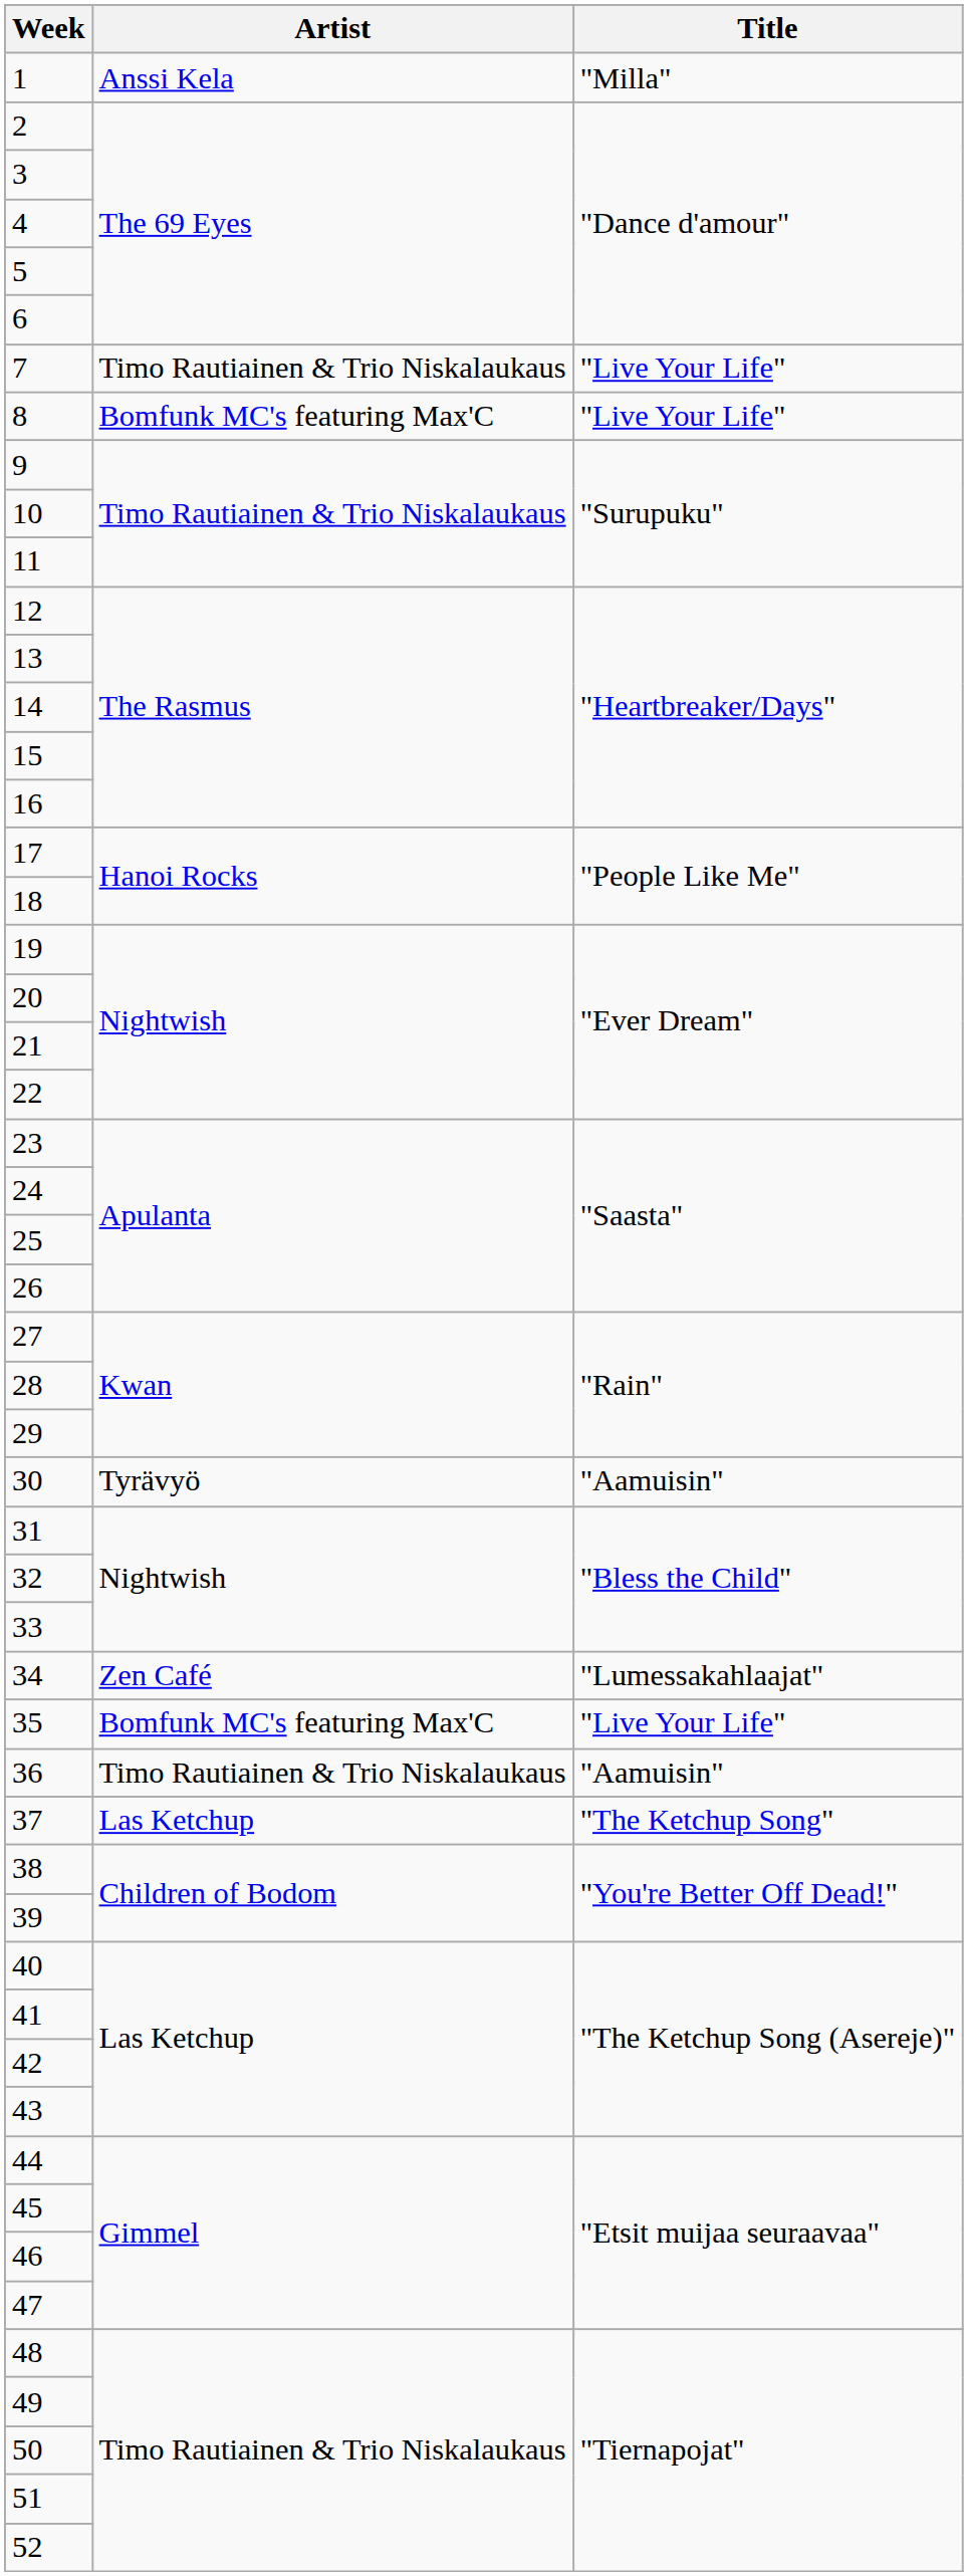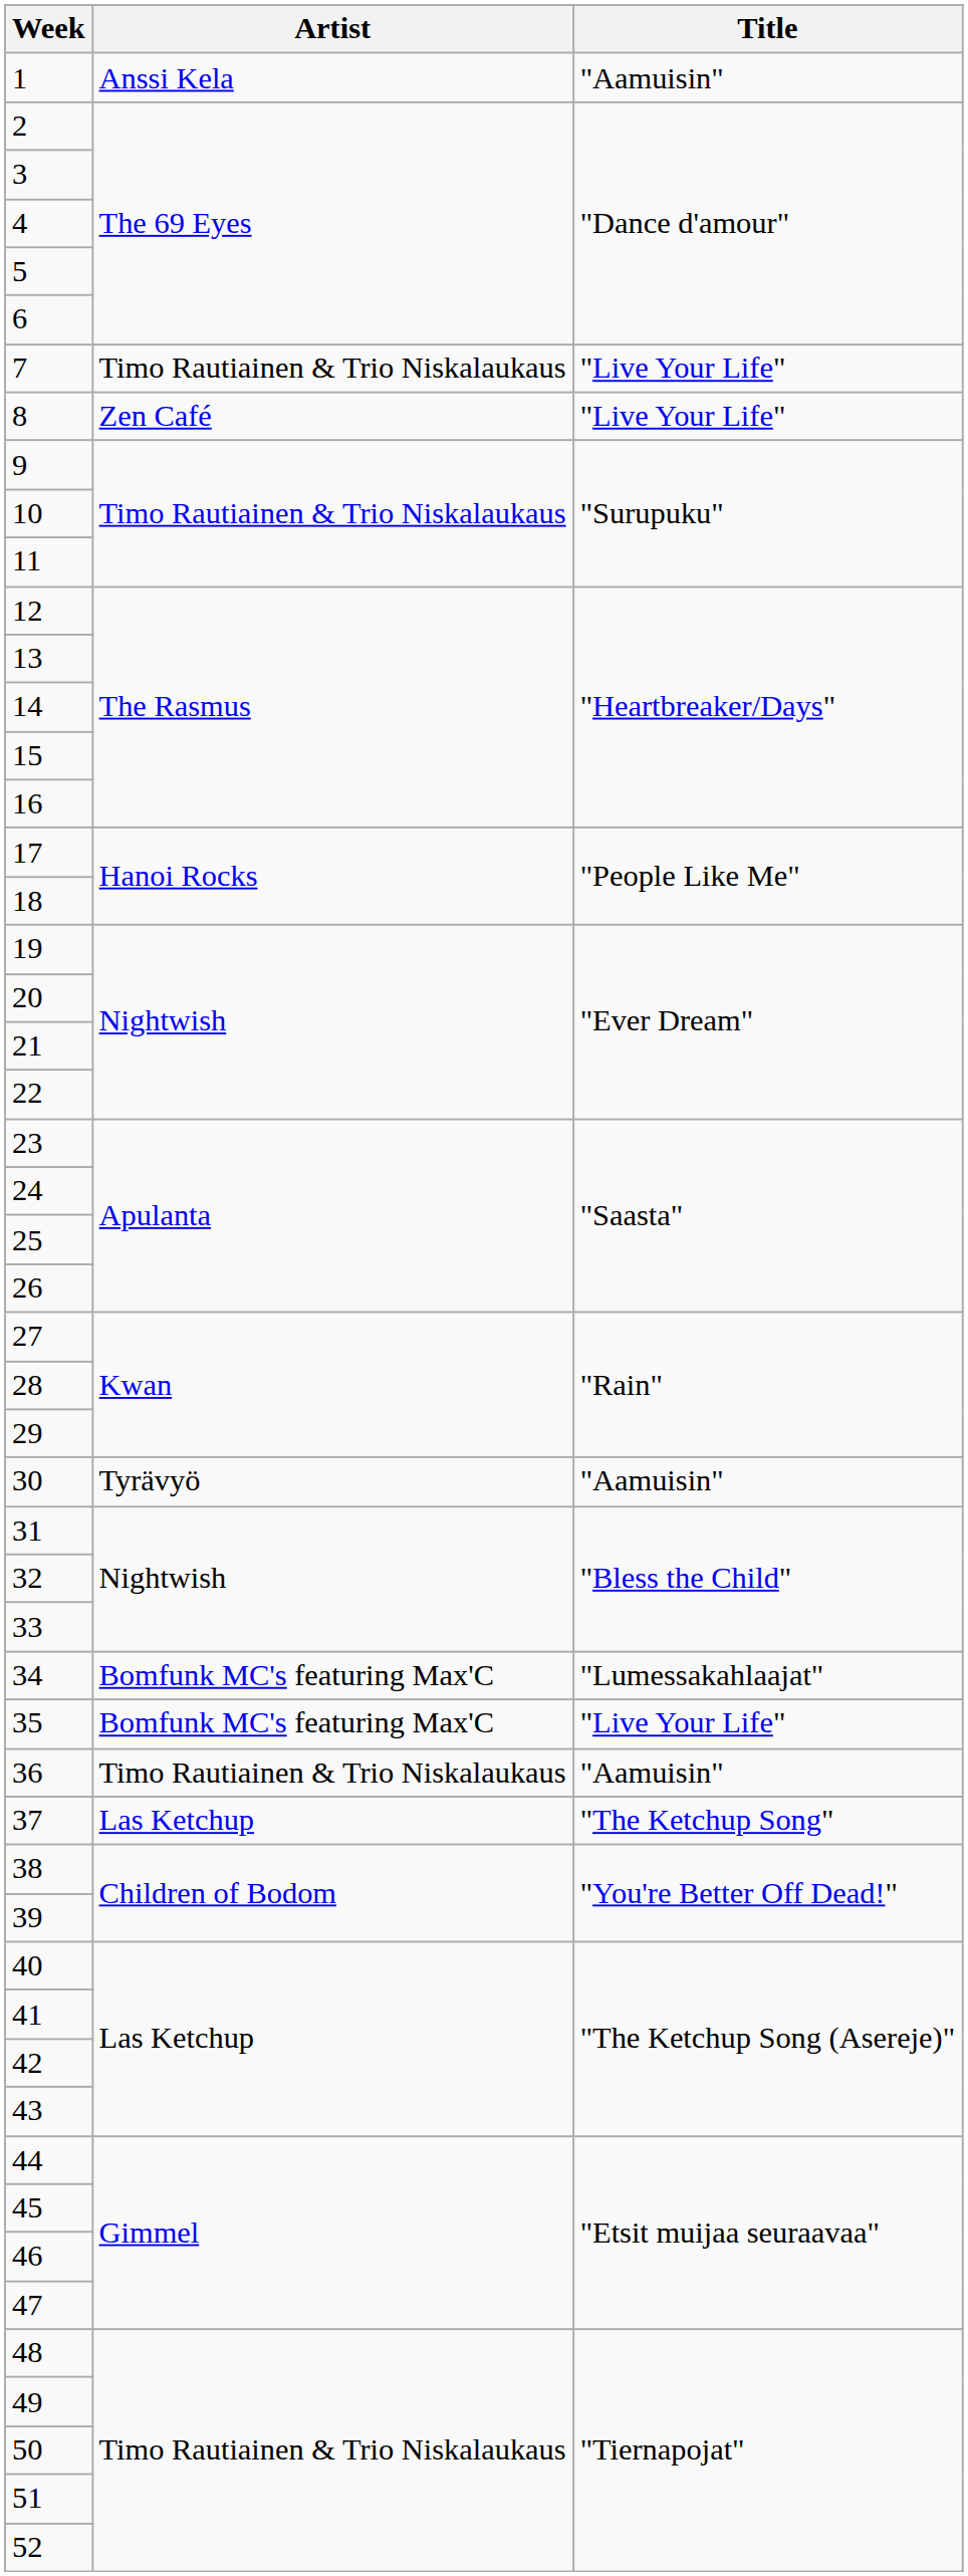 <table class="wikitable" style="margin: 0 0 0 0;">
 <tr>
 <th>Week</th>
 <th>Artist</th>
 <th>Title</th>
 </tr>
 <tr>
 <td>1</td>
 <td><a href='#'>Anssi Kela</a></td>
-<td>"Milla"</td>
+<td>"Aamuisin"</td>
 </tr>
 <tr>
 <td>2</td>
 <td rowspan=5><a href='#'>The 69 Eyes</a></td>
 <td rowspan=5>"Dance d'amour"</td>
 </tr>
 <tr>
 <td>3</td>
 </tr>
 <tr>
 <td>4</td>
 </tr>
 <tr>
 <td>5</td>
 </tr>
 <tr>
 <td>6</td>
 </tr>
 <tr>
 <td>7</td>
 <td>Timo Rautiainen & Trio Niskalaukaus</td>
 <td>"<a href='#'>Live Your Life</a>"</td>
 </tr>
 <tr>
 <td>8</td>
-<td><a href='#'>Bomfunk MC's</a> featuring Max'C</td>
+<td><a href='#'>Zen Café</a></td>
 <td>"<a href='#'>Live Your Life</a>"</td>
 </tr>
 <tr>
 <td>9</td>
 <td rowspan=3><a href='#'>Timo Rautiainen & Trio Niskalaukaus</a></td>
 <td rowspan=3>"Surupuku"</td>
 </tr>
 <tr>
 <td>10</td>
 </tr>
 <tr>
 <td>11</td>
 </tr>
 <tr>
 <td>12</td>
 <td rowspan=5><a href='#'>The Rasmus</a></td>
 <td rowspan=5>"<a href='#'>Heartbreaker/Days</a>"</td>
 </tr>
 <tr>
 <td>13</td>
 </tr>
 <tr>
 <td>14</td>
 </tr>
 <tr>
 <td>15</td>
 </tr>
 <tr>
 <td>16</td>
 </tr>
 <tr>
 <td>17</td>
 <td rowspan=2><a href='#'>Hanoi Rocks</a></td>
 <td rowspan=2>"People Like Me"</td>
 </tr>
 <tr>
 <td>18</td>
 </tr>
 <tr>
 <td>19</td>
 <td rowspan=4><a href='#'>Nightwish</a></td>
 <td rowspan=4>"Ever Dream"</td>
 </tr>
 <tr>
 <td>20</td>
 </tr>
 <tr>
 <td>21</td>
 </tr>
 <tr>
 <td>22</td>
 </tr>
 <tr>
 <td>23</td>
 <td rowspan=4><a href='#'>Apulanta</a></td>
 <td rowspan=4>"Saasta"</td>
 </tr>
 <tr>
 <td>24</td>
 </tr>
 <tr>
 <td>25</td>
 </tr>
 <tr>
 <td>26</td>
 </tr>
 <tr>
 <td>27</td>
 <td rowspan=3><a href='#'>Kwan</a></td>
 <td rowspan=3>"Rain"</td>
 </tr>
 <tr>
 <td>28</td>
 </tr>
 <tr>
 <td>29</td>
 </tr>
 <tr>
 <td>30</td>
 <td>Tyrävyö</td>
 <td>"Aamuisin"</td>
 </tr>
 <tr>
 <td>31</td>
 <td rowspan=3>Nightwish</td>
 <td rowspan=3>"<a href='#'>Bless the Child</a>"</td>
 </tr>
 <tr>
 <td>32</td>
 </tr>
 <tr>
 <td>33</td>
 </tr>
 <tr>
 <td>34</td>
-<td><a href='#'>Zen Café</a></td>
+<td><a href='#'>Bomfunk MC's</a> featuring Max'C</td>
 <td>"Lumessakahlaajat"</td>
 </tr>
 <tr>
 <td>35</td>
 <td><a href='#'>Bomfunk MC's</a> featuring Max'C</td>
 <td>"<a href='#'>Live Your Life</a>"</td>
 </tr>
 <tr>
 <td>36</td>
 <td>Timo Rautiainen & Trio Niskalaukaus</td>
 <td>"Aamuisin"</td>
 </tr>
 <tr>
 <td>37</td>
 <td><a href='#'>Las Ketchup</a></td>
 <td>"<a href='#'>The Ketchup Song</a>"</td>
 </tr>
 <tr>
 <td>38</td>
 <td rowspan=2><a href='#'>Children of Bodom</a></td>
 <td rowspan=2>"<a href='#'>You're Better Off Dead!</a>"</td>
 </tr>
 <tr>
 <td>39</td>
 </tr>
 <tr>
 <td>40</td>
 <td rowspan=4>Las Ketchup</td>
 <td rowspan=4>"The Ketchup Song (Asereje)"</td>
 </tr>
 <tr>
 <td>41</td>
 </tr>
 <tr>
 <td>42</td>
 </tr>
 <tr>
 <td>43</td>
 </tr>
 <tr>
 <td>44</td>
 <td rowspan=4><a href='#'>Gimmel</a></td>
 <td rowspan=4>"Etsit muijaa seuraavaa"</td>
 </tr>
 <tr>
 <td>45</td>
 </tr>
 <tr>
 <td>46</td>
 </tr>
 <tr>
 <td>47</td>
 </tr>
 <tr>
 <td>48</td>
 <td rowspan=5>Timo Rautiainen & Trio Niskalaukaus</td>
 <td rowspan=5>"Tiernapojat"</td>
 </tr>
 <tr>
 <td>49</td>
 </tr>
 <tr>
 <td>50</td>
 </tr>
 <tr>
 <td>51</td>
 </tr>
 <tr>
 <td>52</td>
 </tr>
 </table>
